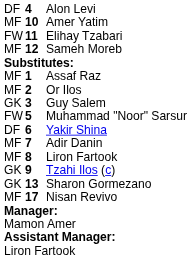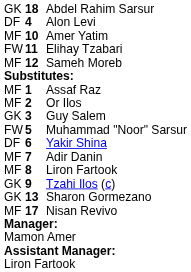 <table style="font-size: 90%" cellspacing="0" cellpadding="0">
 <tr>
 <th width=25></th>
 <th width=25></th>
+</tr>
+<tr>
+<td>GK</td>
+<td><strong>18</strong></td>
+<td>Abdel Rahim Sarsur</td>
 </tr>
 <tr>
 <td>DF</td>
 <td><strong>4</strong></td>
 <td>Alon Levi</td>
 </tr>
 <tr>
 <td>MF</td>
 <td><strong>10</strong></td>
 <td>Amer Yatim</td>
 </tr>
 <tr>
 <td>FW</td>
 <td><strong>11</strong></td>
 <td>Elihay Tzabari</td>
 </tr>
 <tr>
 <td>MF</td>
 <td><strong>12</strong></td>
 <td>Sameh Moreb</td>
 </tr>
 <tr>
 <td colspan=3><strong>Substitutes:</strong></td>
 </tr>
 <tr>
 <td>MF</td>
 <td><strong>1</strong></td>
 <td>Assaf Raz</td>
 </tr>
 <tr>
 <td>MF</td>
 <td><strong>2</strong></td>
 <td>Or Ilos</td>
 </tr>
 <tr>
 <td>GK</td>
 <td><strong>3</strong></td>
 <td>Guy Salem</td>
 </tr>
 <tr>
 <td>FW</td>
 <td><strong>5</strong></td>
 <td>Muhammad "Noor" Sarsur</td>
 </tr>
 <tr>
 <td>DF</td>
 <td><strong>6</strong></td>
 <td><a href='#'>Yakir Shina</a></td>
 </tr>
 <tr>
 <td>MF</td>
 <td><strong>7</strong></td>
 <td>Adir Danin</td>
 </tr>
 <tr>
 <td>MF</td>
 <td><strong>8</strong></td>
 <td>Liron Fartook</td>
 </tr>
 <tr>
 <td>GK</td>
 <td><strong>9</strong></td>
 <td><a href='#'>Tzahi Ilos</a> (<a href='#'>c</a>)</td>
 </tr>
 <tr>
 <td>GK</td>
 <td><strong>13</strong></td>
 <td>Sharon Gormezano</td>
 </tr>
 <tr>
 <td>MF</td>
 <td><strong>17</strong></td>
 <td>Nisan Revivo</td>
 </tr>
 <tr>
 <td colspan=3><strong>Manager:</strong></td>
 </tr>
 <tr>
 <td colspan="3">Mamon Amer</td>
 </tr>
 <tr>
 <td colspan="3"><strong>Assistant Manager:</strong></td>
 </tr>
 <tr>
 <td colspan="3">Liron Fartook</td>
 </tr>
 </table>
